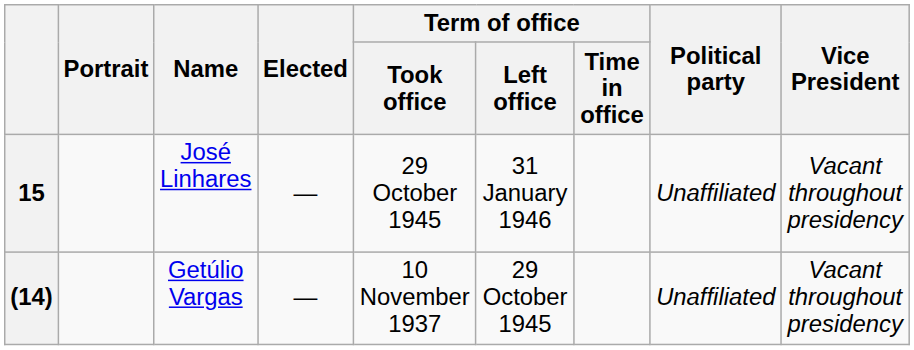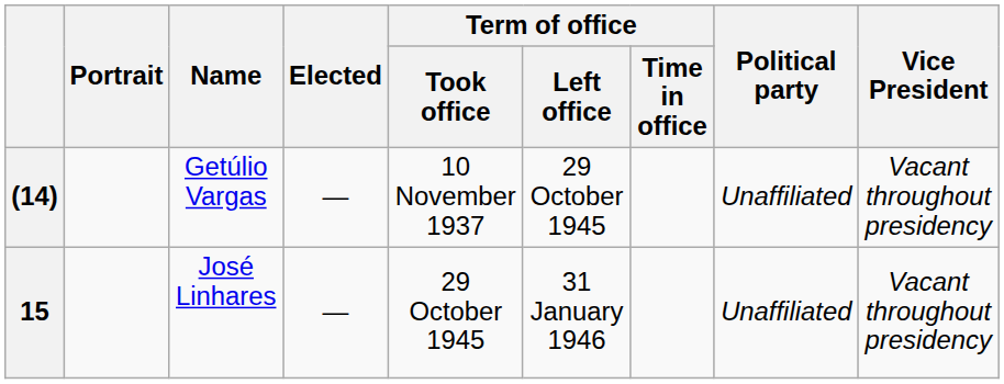 <table class="wikitable sticky-header" style=text-align:center;>
 <tr>
 <th rowspan="2"></th>
 <th rowspan="2">Portrait</th>
 <th rowspan="2">Name<br></th>
 <th rowspan="2">Elected</th>
 <th colspan="3">Term of office</th>
 <th rowspan="2">Political party</th>
 <th rowspan="2">Vice President</th>
 </tr>
 <tr>
 <th>Took office</th>
 <th>Left office</th>
 <th>Time in office</th>
 </tr>
 <tr>
+<th>(14)</th>
+<td></td>
+<td><a href='#'>Getúlio Vargas</a><br><br></td>
+<td>—</td>
+<td>10 November 1937</td>
+<td>29 October 1945</td>
+<td></td>
+<td><em>Unaffiliated</em></td>
+<td><em>Vacant throughout<br>presidency</em></td>
+</tr>
+<tr>
 <th>15</th>
 <td></td>
 <td><a href='#'>José Linhares</a><br><br><br></td>
 <td>—</td>
 <td>29 October 1945</td>
 <td>31 January 1946</td>
 <td></td>
 <td><em>Unaffiliated</em></td>
 <td><em>Vacant throughout<br>presidency</em></td>
 </tr>
-<tr>
-<th>(14)</th>
-<td></td>
-<td><a href='#'>Getúlio Vargas</a><br><br></td>
-<td>—</td>
-<td>10 November 1937</td>
-<td>29 October 1945</td>
-<td></td>
-<td><em>Unaffiliated</em></td>
-<td><em>Vacant throughout<br>presidency</em></td>
-</tr>
 </table>
